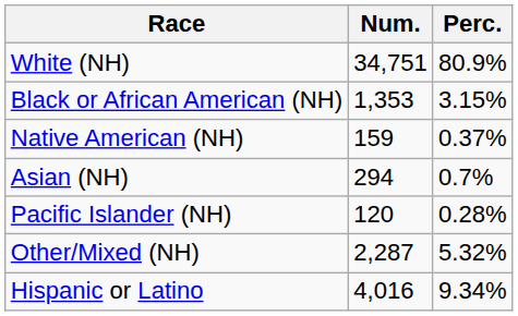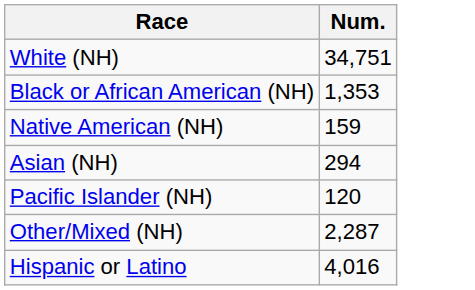 <table class="wikitable">
 <tr>
 <th>Race</th>
 <th>Num.</th>
-<th>Perc.</th>
 </tr>
 <tr>
 <td><a href='#'>White</a> (NH)</td>
 <td>34,751</td>
-<td>80.9%</td>
 </tr>
 <tr>
 <td><a href='#'>Black or African American</a> (NH)</td>
 <td>1,353</td>
-<td>3.15%</td>
 </tr>
 <tr>
 <td><a href='#'>Native American</a> (NH)</td>
 <td>159</td>
-<td>0.37%</td>
 </tr>
 <tr>
 <td><a href='#'>Asian</a> (NH)</td>
 <td>294</td>
-<td>0.7%</td>
 </tr>
 <tr>
 <td><a href='#'>Pacific Islander</a> (NH)</td>
 <td>120</td>
-<td>0.28%</td>
 </tr>
 <tr>
 <td><a href='#'>Other/Mixed</a> (NH)</td>
 <td>2,287</td>
-<td>5.32%</td>
 </tr>
 <tr>
 <td><a href='#'>Hispanic</a> or <a href='#'>Latino</a></td>
 <td>4,016</td>
-<td>9.34%</td>
 </tr>
 </table>
